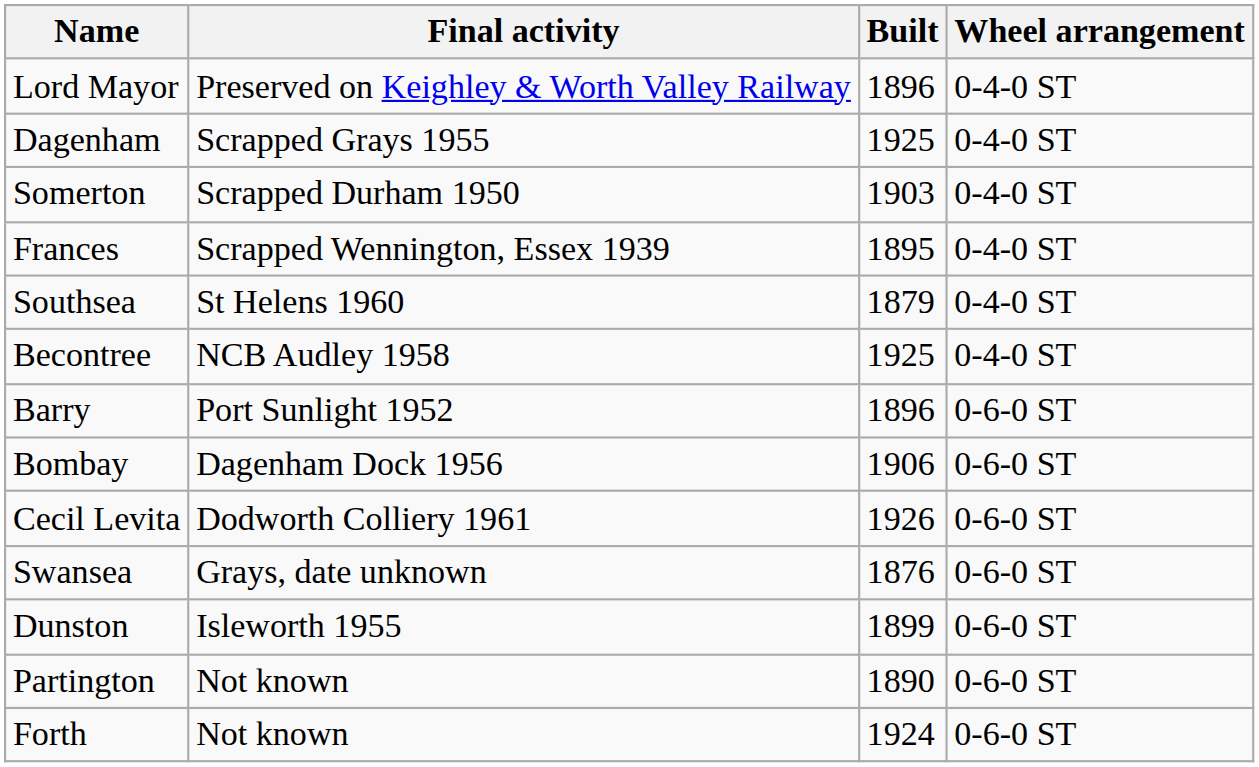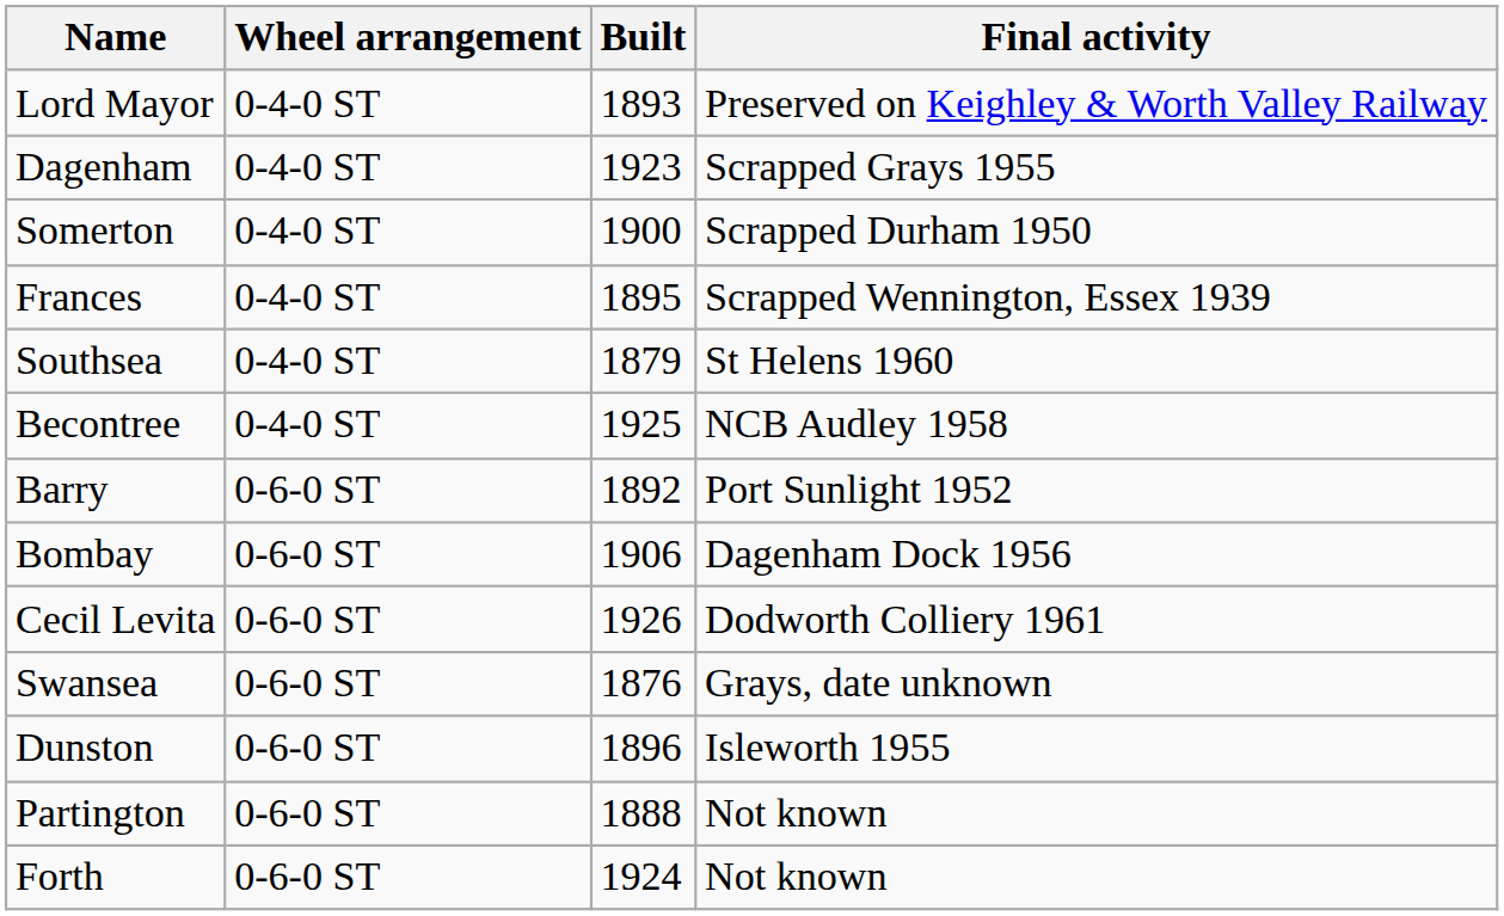 <table class="wikitable">
 <tr>
 <th>Name</th>
+<th>Wheel arrangement</th>
+<th>Built</th>
 <th>Final activity</th>
-<th>Built</th>
-<th>Wheel arrangement</th>
 </tr>
 <tr>
 <td>Lord Mayor</td>
+<td>0-4-0 ST</td>
+<td>1893</td>
 <td>Preserved on <a href='#'>Keighley & Worth Valley Railway</a></td>
-<td>1896</td>
-<td>0-4-0 ST</td>
 </tr>
 <tr>
 <td>Dagenham</td>
+<td>0-4-0 ST</td>
+<td>1923</td>
 <td>Scrapped Grays 1955</td>
-<td>1925</td>
-<td>0-4-0 ST</td>
 </tr>
 <tr>
 <td>Somerton</td>
+<td>0-4-0 ST</td>
+<td>1900</td>
 <td>Scrapped Durham 1950</td>
-<td>1903</td>
-<td>0-4-0 ST</td>
 </tr>
 <tr>
 <td>Frances</td>
+<td>0-4-0 ST</td>
+<td>1895</td>
 <td>Scrapped Wennington, Essex 1939</td>
-<td>1895</td>
-<td>0-4-0 ST</td>
 </tr>
 <tr>
 <td>Southsea</td>
+<td>0-4-0 ST</td>
+<td>1879</td>
 <td>St Helens 1960</td>
-<td>1879</td>
-<td>0-4-0 ST</td>
 </tr>
 <tr>
 <td>Becontree</td>
+<td>0-4-0 ST</td>
+<td>1925</td>
 <td>NCB Audley 1958</td>
-<td>1925</td>
-<td>0-4-0 ST</td>
 </tr>
 <tr>
 <td>Barry</td>
+<td>0-6-0 ST</td>
+<td>1892</td>
 <td>Port Sunlight 1952</td>
-<td>1896</td>
-<td>0-6-0 ST</td>
 </tr>
 <tr>
 <td>Bombay</td>
+<td>0-6-0 ST</td>
+<td>1906</td>
 <td>Dagenham Dock 1956</td>
-<td>1906</td>
-<td>0-6-0 ST</td>
 </tr>
 <tr>
 <td>Cecil Levita</td>
+<td>0-6-0 ST</td>
+<td>1926</td>
 <td>Dodworth Colliery 1961</td>
-<td>1926</td>
-<td>0-6-0 ST</td>
 </tr>
 <tr>
 <td>Swansea</td>
+<td>0-6-0 ST</td>
+<td>1876</td>
 <td>Grays, date unknown</td>
-<td>1876</td>
-<td>0-6-0 ST</td>
 </tr>
 <tr>
 <td>Dunston</td>
+<td>0-6-0 ST</td>
+<td>1896</td>
 <td>Isleworth 1955</td>
-<td>1899</td>
-<td>0-6-0 ST</td>
 </tr>
 <tr>
 <td>Partington</td>
+<td>0-6-0 ST</td>
+<td>1888</td>
 <td>Not known</td>
-<td>1890</td>
-<td>0-6-0 ST</td>
 </tr>
 <tr>
 <td>Forth</td>
+<td>0-6-0 ST</td>
+<td>1924</td>
 <td>Not known</td>
-<td>1924</td>
-<td>0-6-0 ST</td>
 </tr>
 </table>
